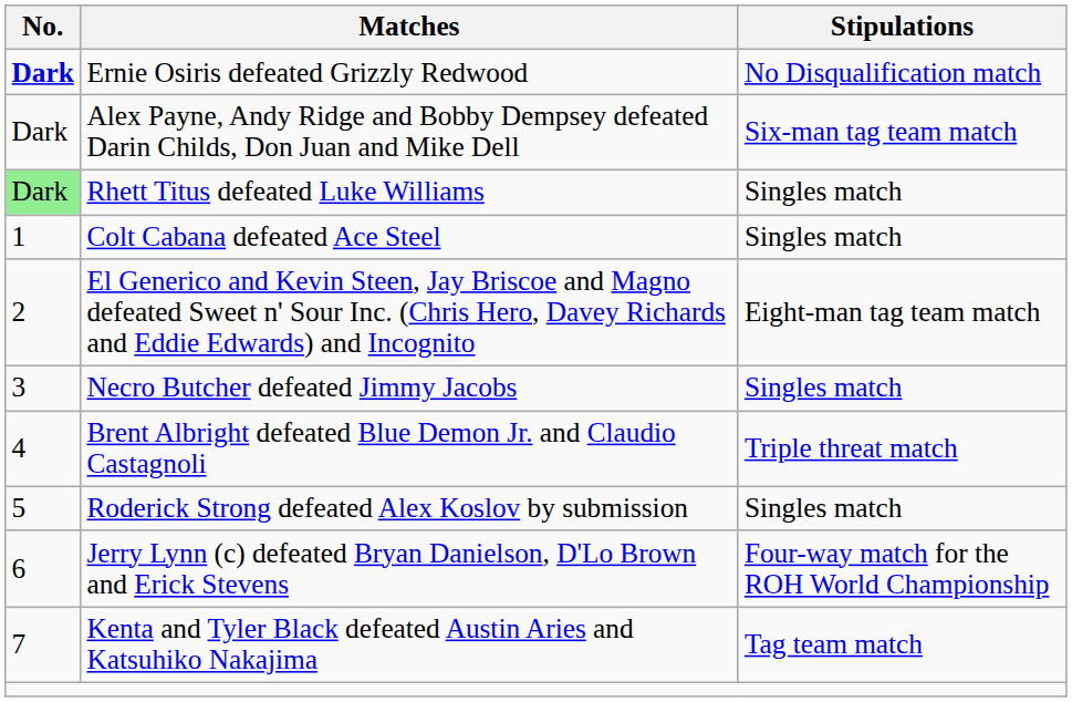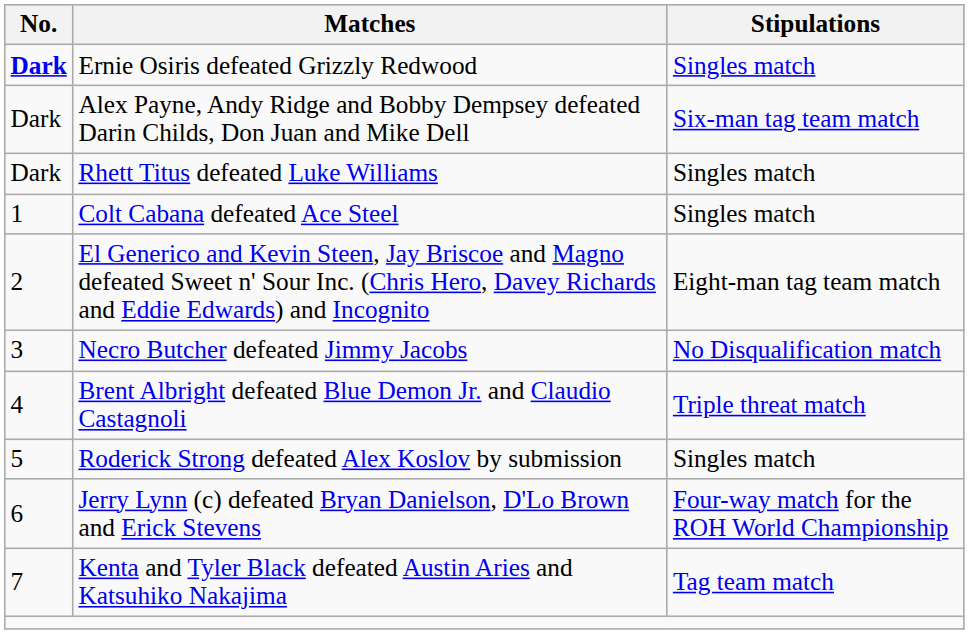 <table class="wikitable">
 <tr>
 <th>No.</th>
 <th>Matches</th>
 <th>Stipulations</th>
 </tr>
 <tr>
 <td><strong><a href='#'>Dark</a></strong></td>
 <td>Ernie Osiris defeated Grizzly Redwood</td>
-<td><a href='#'>No Disqualification match</a></td>
+<td><a href='#'>Singles match</a></td>
 </tr>
 <tr>
 <td>Dark</td>
 <td>Alex Payne, Andy Ridge and Bobby Dempsey defeated Darin Childs, Don Juan and Mike Dell</td>
 <td><a href='#'>Six-man tag team match</a></td>
 </tr>
 <tr>
-<td style="background: lightgreen;">Dark</td>
+<td>Dark</td>
 <td><a href='#'>Rhett Titus</a> defeated <a href='#'>Luke Williams</a></td>
 <td>Singles match</td>
 </tr>
 <tr>
 <td>1</td>
 <td><a href='#'>Colt Cabana</a> defeated <a href='#'>Ace Steel</a></td>
 <td>Singles match</td>
 </tr>
 <tr 09:20>
 <td>2</td>
 <td><a href='#'>El Generico and Kevin Steen</a>, <a href='#'>Jay Briscoe</a> and <a href='#'>Magno</a> defeated Sweet n' Sour Inc. (<a href='#'>Chris Hero</a>, <a href='#'>Davey Richards</a> and <a href='#'>Eddie Edwards</a>) and <a href='#'>Incognito</a></td>
 <td>Eight-man tag team match</td>
 </tr>
 <tr 09:27>
 <td>3</td>
 <td><a href='#'>Necro Butcher</a> defeated <a href='#'>Jimmy Jacobs</a></td>
-<td><a href='#'>Singles match</a></td>
+<td><a href='#'>No Disqualification match</a></td>
 </tr>
 <tr 14:53>
 <td>4</td>
 <td><a href='#'>Brent Albright</a> defeated <a href='#'>Blue Demon Jr.</a> and <a href='#'>Claudio Castagnoli</a></td>
 <td><a href='#'>Triple threat match</a></td>
 </tr>
 <tr 05:38>
 <td>5</td>
 <td><a href='#'>Roderick Strong</a> defeated <a href='#'>Alex Koslov</a> by submission</td>
 <td>Singles match</td>
 </tr>
 <tr 07:40>
 <td>6</td>
 <td><a href='#'>Jerry Lynn</a> (c) defeated <a href='#'>Bryan Danielson</a>, <a href='#'>D'Lo Brown</a> and <a href='#'>Erick Stevens</a></td>
 <td><a href='#'>Four-way match</a> for the <a href='#'>ROH World Championship</a></td>
 </tr>
 <tr 08:10>
 <td>7</td>
 <td><a href='#'>Kenta</a> and <a href='#'>Tyler Black</a> defeated <a href='#'>Austin Aries</a> and <a href='#'>Katsuhiko Nakajima</a></td>
 <td><a href='#'>Tag team match</a></td>
 </tr>
 <tr 22:15>
 <td colspan="4"></td>
 </tr>
 </table>
